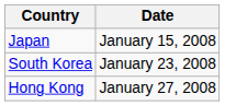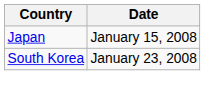 <table class="wikitable">
 <tr>
 <th>Country</th>
 <th>Date</th>
 </tr>
 <tr>
 <td><a href='#'>Japan</a></td>
 <td>January 15, 2008</td>
 </tr>
 <tr>
 <td><a href='#'>South Korea</a></td>
 <td>January 23, 2008</td>
 </tr>
-<tr>
-<td><a href='#'>Hong Kong</a></td>
-<td>January 27, 2008</td>
-</tr>
 </table>
